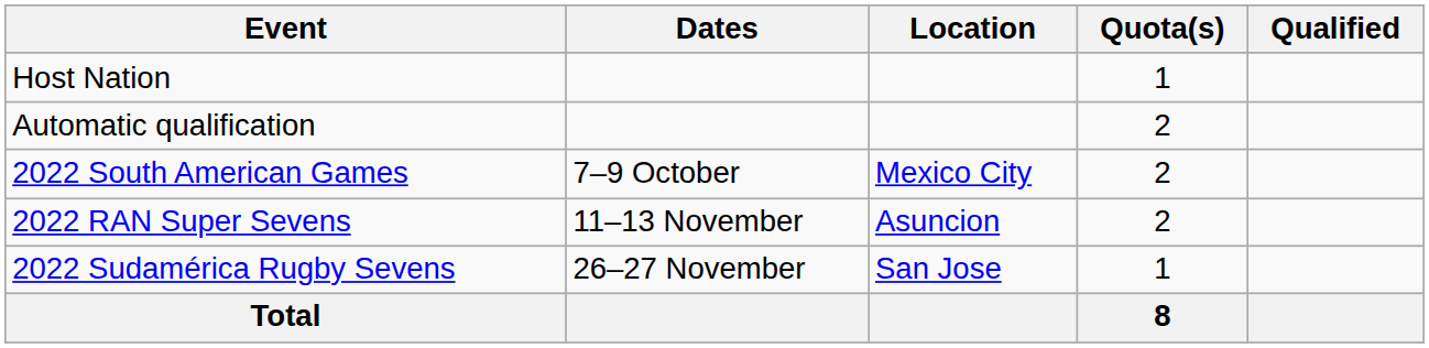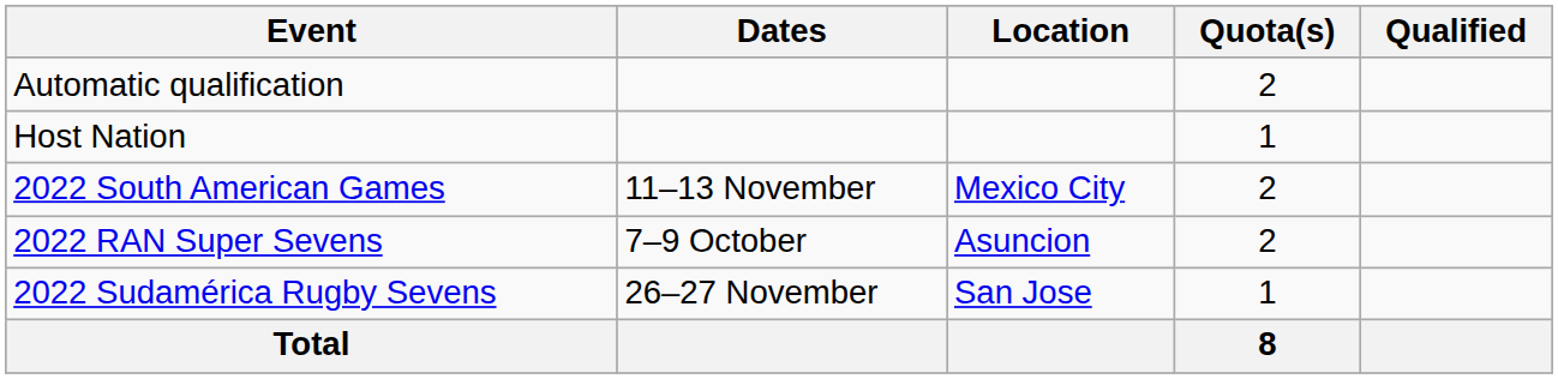 <table class="wikitable" width=750>
 <tr>
 <th>Event</th>
 <th>Dates</th>
 <th>Location</th>
 <th>Quota(s)</th>
 <th>Qualified</th>
 </tr>
 <tr>
+<td>Automatic qualification</td>
+<td></td>
+<td></td>
+<td align=center>2</td>
+<td><br></td>
+</tr>
+<tr>
 <td>Host Nation</td>
 <td></td>
 <td></td>
 <td align=center>1</td>
 <td></td>
 </tr>
 <tr>
-<td>Automatic qualification</td>
-<td></td>
-<td></td>
-<td align=center>2</td>
-<td><br></td>
-</tr>
-<tr>
 <td><a href='#'>2022 South American Games</a></td>
-<td>7–9 October</td>
+<td>11–13 November</td>
 <td> <a href='#'>Mexico City</a></td>
 <td align=center>2</td>
 <td><br></td>
 </tr>
 <tr>
 <td><a href='#'>2022 RAN Super Sevens</a></td>
-<td>11–13 November</td>
+<td>7–9 October</td>
 <td> <a href='#'>Asuncion</a></td>
 <td align=center>2</td>
 <td><br></td>
 </tr>
 <tr>
 <td><a href='#'>2022 Sudamérica Rugby Sevens</a></td>
 <td>26–27 November</td>
 <td> <a href='#'>San Jose</a></td>
 <td align=center>1</td>
 <td></td>
 </tr>
 <tr>
 <th>Total</th>
 <th></th>
 <th></th>
 <th>8</th>
 <th></th>
 </tr>
 </table>
